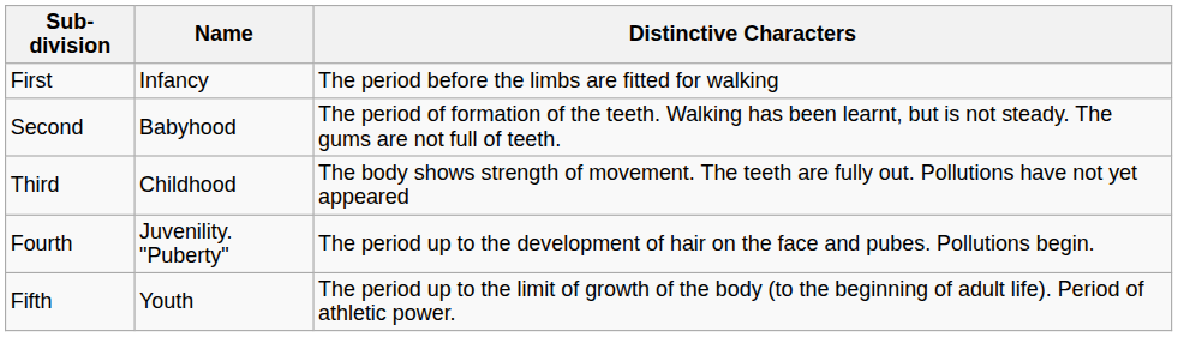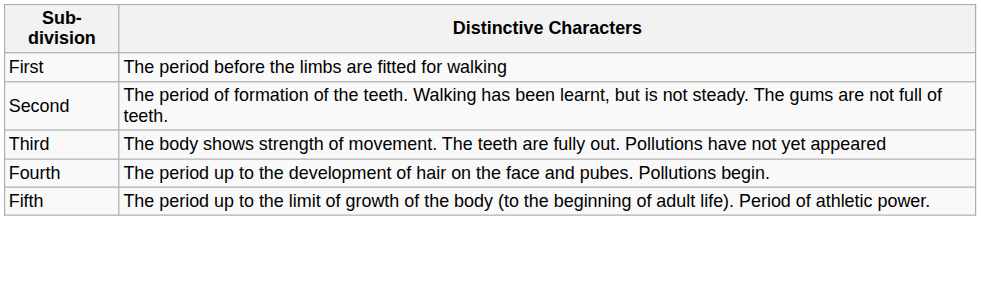 <table class="wikitable">
 <tr>
 <th>Sub-division</th>
-<th>Name</th>
 <th>Distinctive Characters</th>
 </tr>
 <tr>
 <td>First</td>
-<td>Infancy</td>
 <td>The period before the limbs are fitted for walking</td>
 </tr>
 <tr>
 <td>Second</td>
-<td>Babyhood</td>
 <td>The period of formation of the teeth. Walking has been learnt, but is not steady. The gums are not full of teeth.</td>
 </tr>
 <tr>
 <td>Third</td>
-<td>Childhood</td>
 <td>The body shows strength of movement. The teeth are fully out. Pollutions have not yet appeared</td>
 </tr>
 <tr>
 <td>Fourth</td>
-<td>Juvenility. "Puberty"</td>
 <td>The period up to the development of hair on the face and pubes. Pollutions begin.</td>
 </tr>
 <tr>
 <td>Fifth</td>
-<td>Youth</td>
 <td>The period up to the limit of growth of the body (to the beginning of adult life). Period of athletic power.</td>
 </tr>
 </table>
